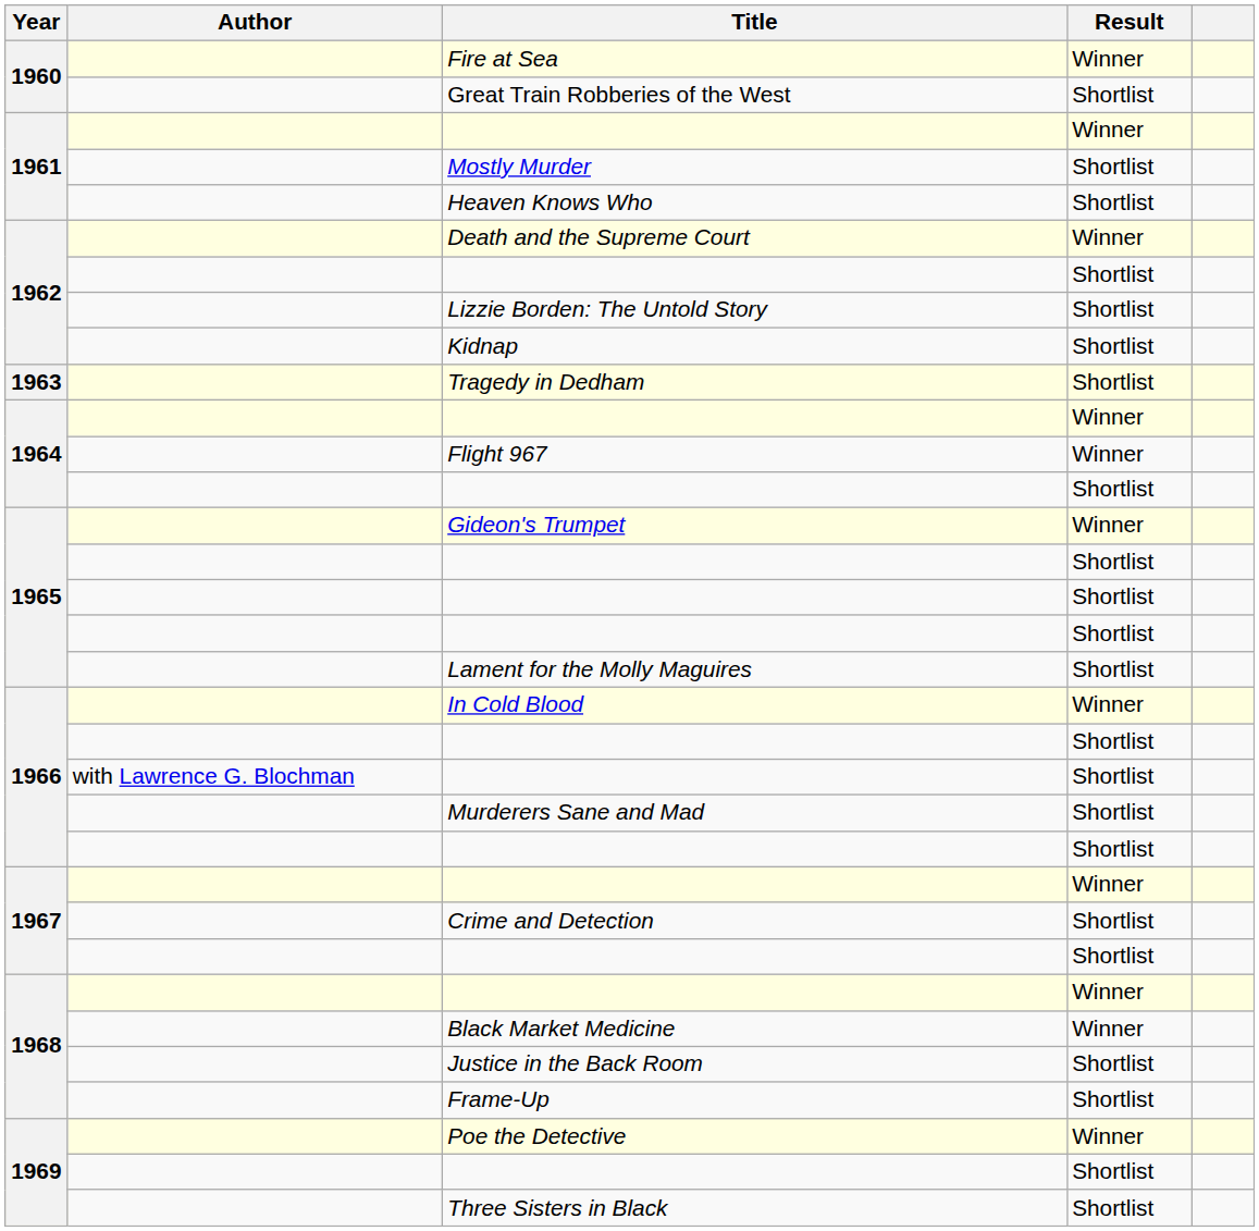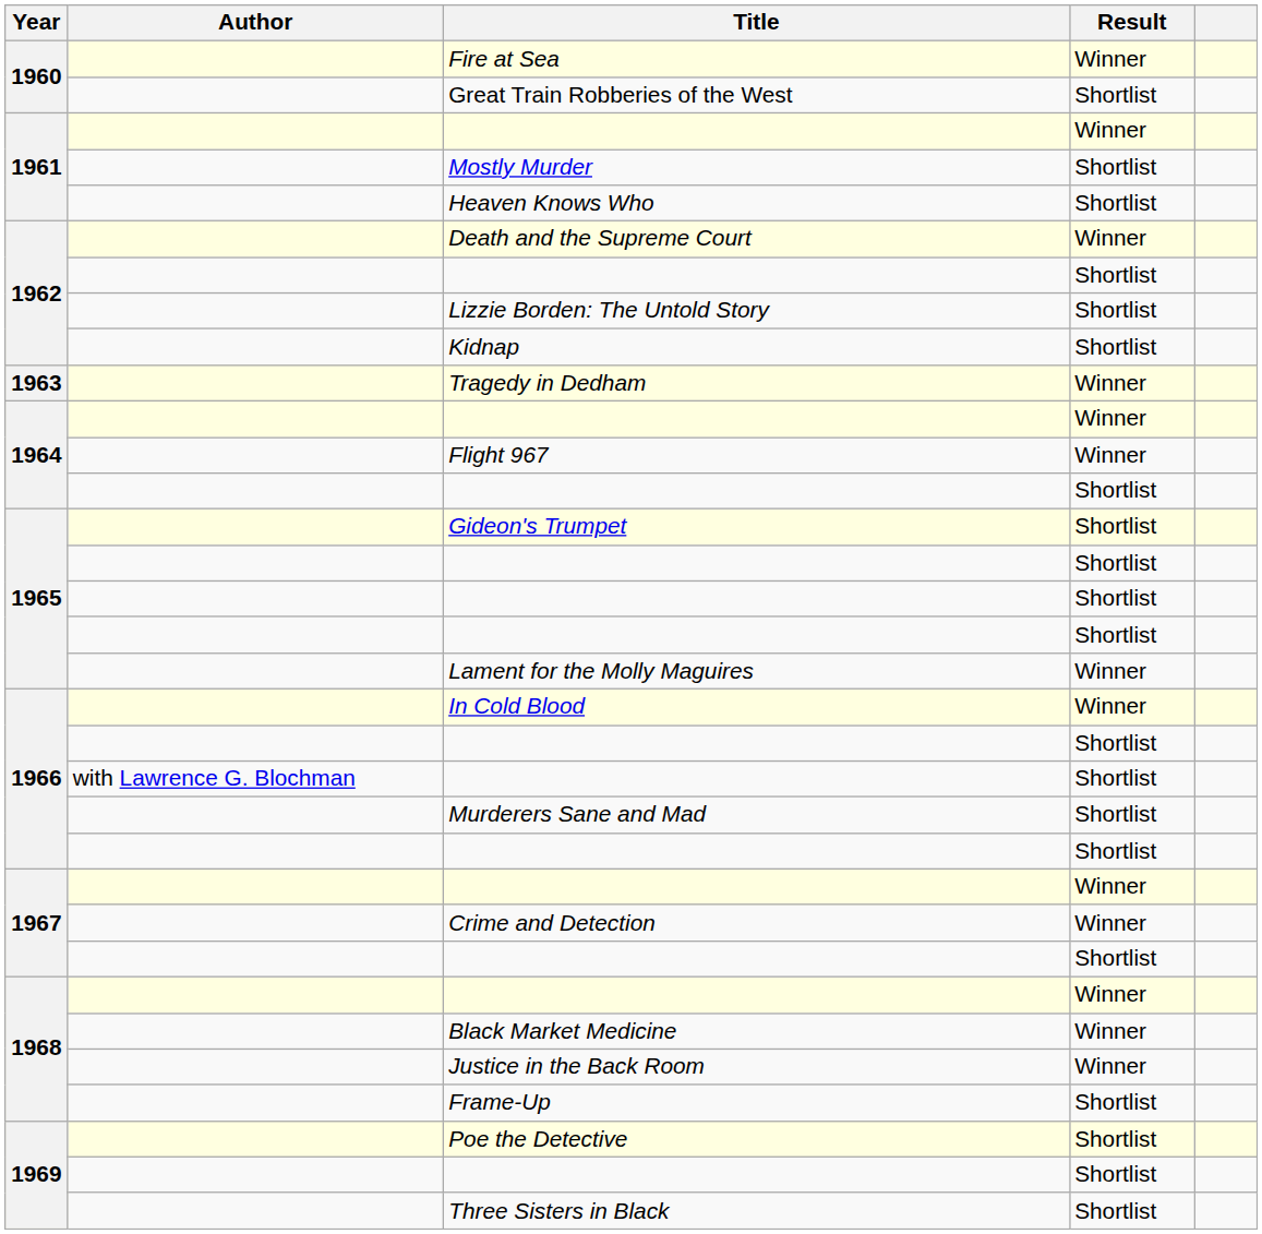 <table class="wikitable sortable mw-collapsible" style="width:100%">
 <tr>
 <th width="5%" scope="col">Year</th>
 <th width="30%" scope="col">Author</th>
 <th width="50%" scope="col">Title</th>
 <th width="10%" scope="col">Result</th>
 <th width="50%" scope="col"></th>
 </tr>
 <tr style="background:lightyellow;">
 <th rowspan="2">1960</th>
 <td></td>
 <td><em>Fire at Sea</em></td>
 <td>Winner</td>
 <td></td>
 </tr>
 <tr>
 <td></td>
 <td>Great Train Robberies of the West</td>
 <td>Shortlist</td>
 <td></td>
 </tr>
 <tr style="background:lightyellow;">
 <th rowspan="3">1961</th>
 <td></td>
 <td></td>
 <td>Winner</td>
 <td></td>
 </tr>
 <tr>
 <td></td>
 <td><em><a href='#'>Mostly Murder</a></em></td>
 <td>Shortlist</td>
 <td></td>
 </tr>
 <tr>
 <td></td>
 <td><em>Heaven Knows Who</em></td>
 <td>Shortlist</td>
 <td></td>
 </tr>
 <tr style="background:lightyellow;">
 <th rowspan="4">1962</th>
 <td></td>
 <td><em>Death and the Supreme Court</em></td>
 <td>Winner</td>
 <td></td>
 </tr>
 <tr>
 <td></td>
 <td></td>
 <td>Shortlist</td>
 <td></td>
 </tr>
 <tr>
 <td></td>
 <td><em>Lizzie Borden: The Untold Story</em></td>
 <td>Shortlist</td>
 <td></td>
 </tr>
 <tr>
 <td></td>
 <td><em>Kidnap</em></td>
 <td>Shortlist</td>
 <td></td>
 </tr>
 <tr style="background:lightyellow;">
 <th rowspan="1">1963</th>
 <td></td>
 <td><em>Tragedy in Dedham</em></td>
-<td>Shortlist</td>
+<td>Winner</td>
 <td></td>
 </tr>
 <tr style="background:lightyellow;">
 <th rowspan="3">1964</th>
 <td></td>
 <td></td>
 <td>Winner</td>
 <td></td>
 </tr>
 <tr>
 <td></td>
 <td><em>Flight 967</em></td>
 <td>Winner</td>
 <td></td>
 </tr>
 <tr>
 <td></td>
 <td></td>
 <td>Shortlist</td>
 <td></td>
 </tr>
 <tr style="background:lightyellow;">
 <th rowspan="5">1965</th>
 <td></td>
 <td><em><a href='#'>Gideon's Trumpet</a></em></td>
-<td>Winner</td>
+<td>Shortlist</td>
 <td></td>
 </tr>
 <tr>
 <td></td>
 <td></td>
 <td>Shortlist</td>
 <td></td>
 </tr>
 <tr>
 <td></td>
 <td></td>
 <td>Shortlist</td>
 <td></td>
 </tr>
 <tr>
 <td></td>
 <td></td>
 <td>Shortlist</td>
 <td></td>
 </tr>
 <tr>
 <td></td>
 <td><em>Lament for the Molly Maguires</em></td>
-<td>Shortlist</td>
+<td>Winner</td>
 <td></td>
 </tr>
 <tr style="background:lightyellow;">
 <th rowspan="5">1966</th>
 <td></td>
 <td><em><a href='#'>In Cold Blood</a></em></td>
 <td>Winner</td>
 <td></td>
 </tr>
 <tr>
 <td></td>
 <td></td>
 <td>Shortlist</td>
 <td></td>
 </tr>
 <tr>
 <td> with <a href='#'>Lawrence G. Blochman</a></td>
 <td></td>
 <td>Shortlist</td>
 <td></td>
 </tr>
 <tr>
 <td></td>
 <td><em>Murderers Sane and Mad</em></td>
 <td>Shortlist</td>
 <td></td>
 </tr>
 <tr>
 <td></td>
 <td></td>
 <td>Shortlist</td>
 <td></td>
 </tr>
 <tr style="background:lightyellow;">
 <th rowspan="3">1967</th>
 <td></td>
 <td></td>
 <td>Winner</td>
 <td></td>
 </tr>
 <tr>
 <td></td>
 <td><em>Crime and Detection</em></td>
-<td>Shortlist</td>
+<td>Winner</td>
 <td></td>
 </tr>
 <tr>
 <td></td>
 <td></td>
 <td>Shortlist</td>
 <td></td>
 </tr>
 <tr style="background:lightyellow;">
 <th rowspan="4">1968</th>
 <td></td>
 <td></td>
 <td>Winner</td>
 <td></td>
 </tr>
 <tr>
 <td></td>
 <td><em>Black Market Medicine</em></td>
 <td>Winner</td>
 <td></td>
 </tr>
 <tr>
 <td></td>
 <td><em>Justice in the Back Room</em></td>
-<td>Shortlist</td>
+<td>Winner</td>
 <td></td>
 </tr>
 <tr>
 <td></td>
 <td><em>Frame-Up</em></td>
 <td>Shortlist</td>
 <td></td>
 </tr>
 <tr style="background:lightyellow;">
 <th rowspan="3">1969</th>
 <td></td>
 <td><em>Poe the Detective</em></td>
-<td>Winner</td>
+<td>Shortlist</td>
 <td></td>
 </tr>
 <tr>
 <td></td>
 <td></td>
 <td>Shortlist</td>
 <td></td>
 </tr>
 <tr>
 <td></td>
 <td><em>Three Sisters in Black</em></td>
 <td>Shortlist</td>
 <td></td>
 </tr>
 </table>
